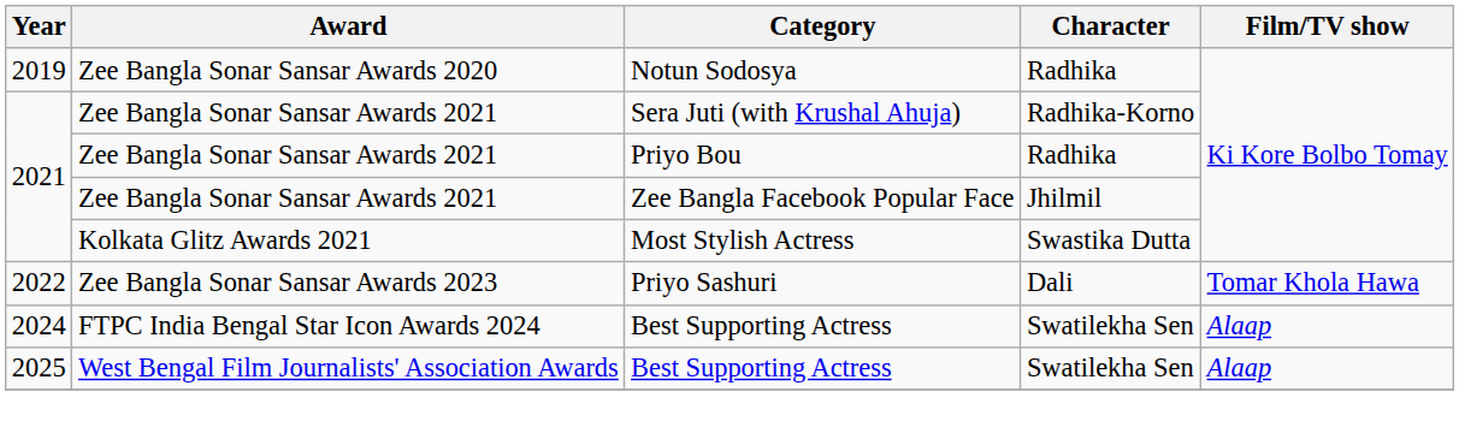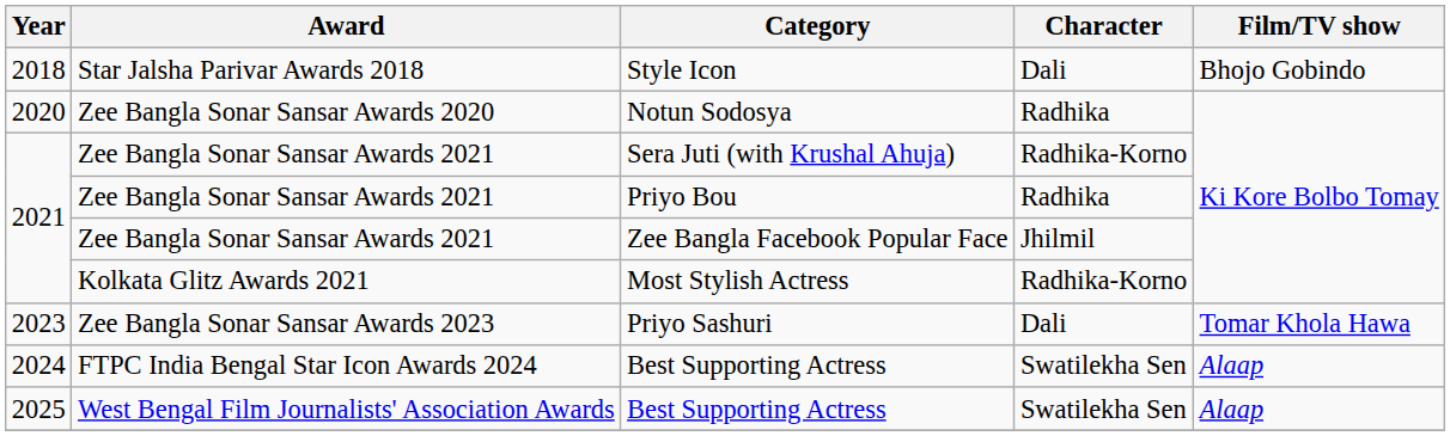 <table class="wikitable sortable">
 <tr>
 <th>Year</th>
 <th>Award</th>
 <th>Category</th>
 <th>Character</th>
 <th>Film/TV show</th>
 </tr>
 <tr>
-<td>2019</td>
+<td>2018</td>
+<td>Star Jalsha Parivar Awards 2018</td>
+<td>Style Icon</td>
+<td>Dali</td>
+<td>Bhojo Gobindo</td>
+</tr>
+<tr>
+<td>2020</td>
 <td>Zee Bangla Sonar Sansar Awards 2020</td>
 <td>Notun Sodosya</td>
 <td>Radhika</td>
 <td rowspan="5"><a href='#'>Ki Kore Bolbo Tomay</a></td>
 </tr>
 <tr>
 <td rowspan="4">2021</td>
 <td>Zee Bangla Sonar Sansar Awards 2021</td>
 <td>Sera Juti (with <a href='#'>Krushal Ahuja</a>)</td>
 <td>Radhika-Korno</td>
 </tr>
 <tr>
 <td>Zee Bangla Sonar Sansar Awards 2021</td>
 <td>Priyo Bou</td>
 <td>Radhika </td>
 </tr>
 <tr>
 <td>Zee Bangla Sonar Sansar Awards 2021</td>
 <td>Zee Bangla Facebook Popular Face</td>
 <td>Jhilmil</td>
 </tr>
 <tr>
 <td>Kolkata Glitz Awards 2021</td>
 <td>Most Stylish Actress</td>
-<td>Swastika Dutta</td>
+<td>Radhika-Korno</td>
 </tr>
 <tr>
-<td>2022</td>
+<td>2023</td>
 <td>Zee Bangla Sonar Sansar Awards 2023</td>
 <td>Priyo Sashuri</td>
 <td>Dali</td>
 <td><a href='#'>Tomar Khola Hawa</a></td>
 </tr>
 <tr>
 <td>2024</td>
 <td>FTPC India Bengal Star Icon Awards 2024</td>
 <td>Best Supporting Actress</td>
 <td>Swatilekha Sen</td>
 <td><em><a href='#'>Alaap</a></em></td>
 </tr>
 <tr>
 <td>2025</td>
 <td><a href='#'>West Bengal Film Journalists' Association Awards</a></td>
 <td><a href='#'> Best Supporting Actress</a></td>
 <td>Swatilekha Sen</td>
 <td><em><a href='#'>Alaap</a></em></td>
 </tr>
 <tr>
 </tr>
 </table>
